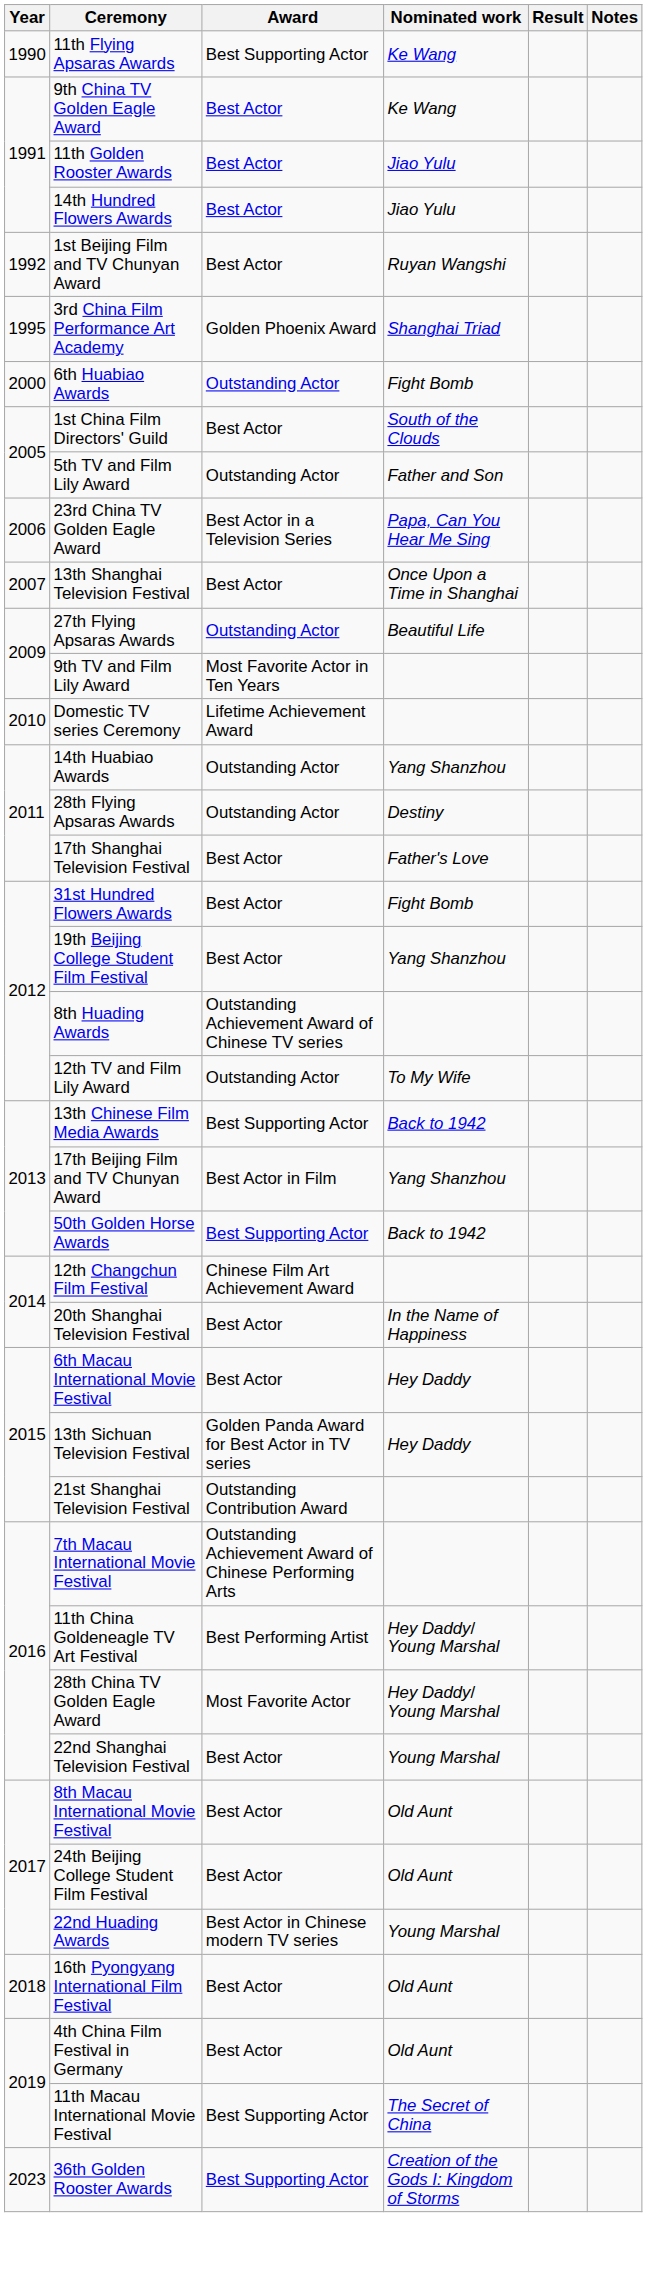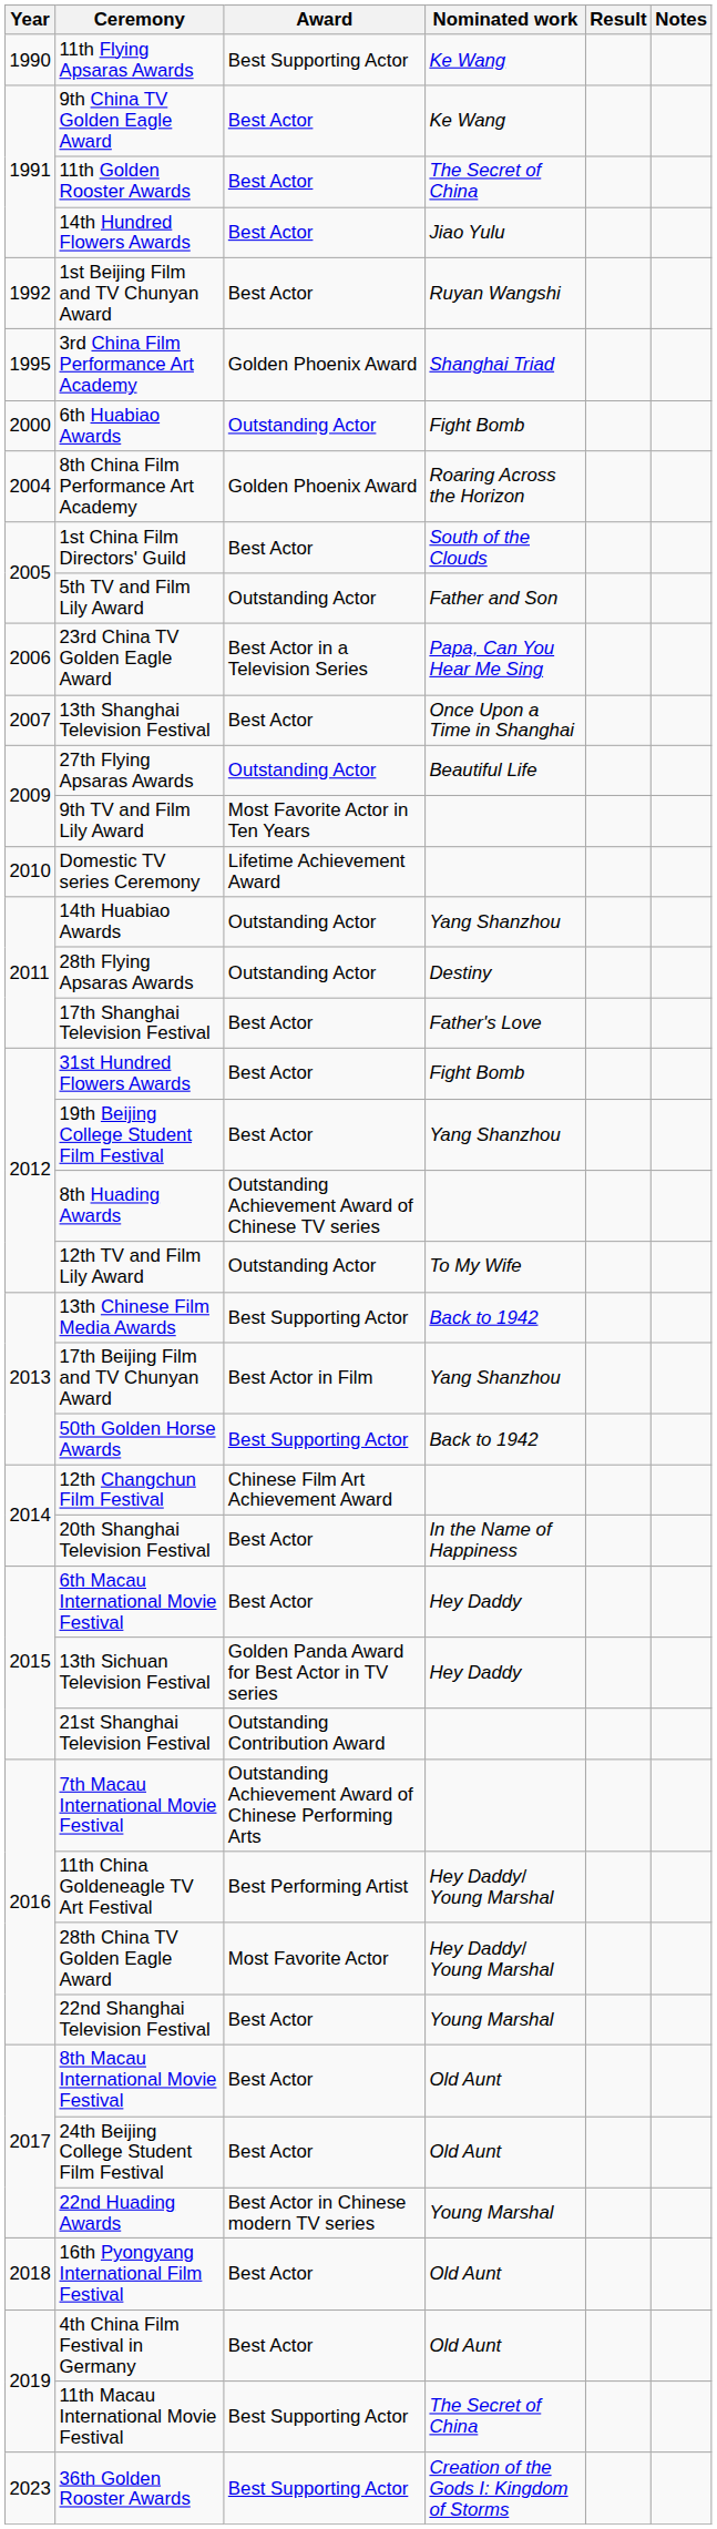 <table class="wikitable">
 <tr>
 <th>Year</th>
 <th>Ceremony</th>
 <th>Award</th>
 <th>Nominated work</th>
 <th>Result</th>
 <th>Notes</th>
 </tr>
 <tr>
 <td>1990</td>
 <td>11th <a href='#'>Flying Apsaras Awards</a></td>
 <td>Best Supporting Actor</td>
 <td><em><a href='#'>Ke Wang</a></em></td>
 <td></td>
 <td></td>
 </tr>
 <tr>
 <td rowspan="3">1991</td>
 <td>9th <a href='#'>China TV Golden Eagle Award</a></td>
 <td><a href='#'>Best Actor</a></td>
 <td><em>Ke Wang</em></td>
 <td></td>
 <td></td>
 </tr>
 <tr>
 <td>11th <a href='#'>Golden Rooster Awards</a></td>
 <td><a href='#'>Best Actor</a></td>
-<td><em><a href='#'>Jiao Yulu</a></em></td>
+<td><em><a href='#'>The Secret of China</a></em></td>
 <td></td>
 <td></td>
 </tr>
 <tr>
 <td>14th <a href='#'>Hundred Flowers Awards</a></td>
 <td><a href='#'>Best Actor</a></td>
 <td><em>Jiao Yulu</em></td>
 <td></td>
 <td></td>
 </tr>
 <tr>
 <td>1992</td>
 <td>1st Beijing Film and TV Chunyan Award</td>
 <td>Best Actor</td>
 <td><em>Ruyan Wangshi</em></td>
 <td></td>
 <td></td>
 </tr>
 <tr>
 <td>1995</td>
 <td>3rd <a href='#'>China Film Performance Art Academy</a></td>
 <td>Golden Phoenix Award</td>
 <td><em><a href='#'>Shanghai Triad</a></em></td>
 <td></td>
 <td></td>
 </tr>
 <tr>
 <td>2000</td>
 <td>6th <a href='#'>Huabiao Awards</a></td>
 <td><a href='#'>Outstanding Actor</a></td>
 <td><em>Fight Bomb</em></td>
+<td></td>
+<td></td>
+</tr>
+<tr>
+<td>2004</td>
+<td>8th China Film Performance Art Academy</td>
+<td>Golden Phoenix Award</td>
+<td><em>Roaring Across the Horizon</em></td>
 <td></td>
 <td></td>
 </tr>
 <tr>
 <td rowspan="2">2005</td>
 <td>1st China Film Directors' Guild</td>
 <td>Best Actor</td>
 <td><em><a href='#'>South of the Clouds</a></em></td>
 <td></td>
 <td></td>
 </tr>
 <tr>
 <td>5th TV and Film Lily Award</td>
 <td>Outstanding Actor</td>
 <td><em>Father and Son</em></td>
 <td></td>
 <td></td>
 </tr>
 <tr>
 <td>2006</td>
 <td>23rd China TV Golden Eagle Award</td>
 <td>Best Actor in a Television Series</td>
 <td><em><a href='#'>Papa, Can You Hear Me Sing</a></em></td>
 <td></td>
 <td></td>
 </tr>
 <tr>
 <td>2007</td>
 <td>13th Shanghai Television Festival</td>
 <td>Best Actor</td>
 <td><em>Once Upon a Time in Shanghai</em></td>
 <td></td>
 <td></td>
 </tr>
 <tr>
 <td rowspan="2">2009</td>
 <td>27th Flying Apsaras Awards</td>
 <td><a href='#'>Outstanding Actor</a></td>
 <td><em>Beautiful Life</em></td>
 <td></td>
 <td></td>
 </tr>
 <tr>
 <td>9th TV and Film Lily Award</td>
 <td>Most Favorite Actor in Ten Years</td>
 <td></td>
 <td></td>
 <td></td>
 </tr>
 <tr>
 <td>2010</td>
 <td>Domestic TV series Ceremony</td>
 <td>Lifetime Achievement Award</td>
 <td></td>
 <td></td>
 <td></td>
 </tr>
 <tr>
 <td rowspan="3">2011</td>
 <td>14th Huabiao Awards</td>
 <td>Outstanding Actor</td>
 <td><em>Yang Shanzhou</em></td>
 <td></td>
 <td></td>
 </tr>
 <tr>
 <td>28th Flying Apsaras Awards</td>
 <td>Outstanding Actor</td>
 <td><em>Destiny</em></td>
 <td></td>
 <td></td>
 </tr>
 <tr>
 <td>17th Shanghai Television Festival</td>
 <td>Best Actor</td>
 <td><em>Father's Love</em></td>
 <td></td>
 <td></td>
 </tr>
 <tr>
 <td rowspan="4">2012</td>
 <td><a href='#'>31st Hundred Flowers Awards</a></td>
 <td>Best Actor</td>
 <td><em>Fight Bomb</em></td>
 <td></td>
 <td></td>
 </tr>
 <tr>
 <td>19th <a href='#'>Beijing College Student Film Festival</a></td>
 <td>Best Actor</td>
 <td><em>Yang Shanzhou</em></td>
 <td></td>
 <td></td>
 </tr>
 <tr>
 <td>8th <a href='#'>Huading Awards</a></td>
 <td>Outstanding Achievement Award of Chinese TV series</td>
 <td></td>
 <td></td>
 <td></td>
 </tr>
 <tr>
 <td>12th TV and Film Lily Award</td>
 <td>Outstanding Actor</td>
 <td><em>To My Wife</em></td>
 <td></td>
 <td></td>
 </tr>
 <tr>
 <td rowspan="3">2013</td>
 <td>13th <a href='#'>Chinese Film Media Awards</a></td>
 <td>Best Supporting Actor</td>
 <td><em><a href='#'>Back to 1942</a></em></td>
 <td></td>
 <td></td>
 </tr>
 <tr>
 <td>17th Beijing Film and TV Chunyan Award</td>
 <td>Best Actor in Film</td>
 <td><em>Yang Shanzhou</em></td>
 <td></td>
 <td></td>
 </tr>
 <tr>
 <td><a href='#'>50th Golden Horse Awards</a></td>
 <td><a href='#'>Best Supporting Actor</a></td>
 <td><em>Back to 1942</em></td>
 <td></td>
 <td></td>
 </tr>
 <tr>
 <td rowspan="2">2014</td>
 <td>12th <a href='#'>Changchun Film Festival</a></td>
 <td>Chinese Film Art Achievement Award</td>
 <td></td>
 <td></td>
 <td></td>
 </tr>
 <tr>
 <td>20th Shanghai Television Festival</td>
 <td>Best Actor</td>
 <td><em>In the Name of Happiness</em></td>
 <td></td>
 <td></td>
 </tr>
 <tr>
 <td rowspan="3">2015</td>
 <td><a href='#'>6th Macau International Movie Festival</a></td>
 <td>Best Actor</td>
 <td><em>Hey Daddy</em></td>
 <td></td>
 <td></td>
 </tr>
 <tr>
 <td>13th Sichuan Television Festival</td>
 <td>Golden Panda Award for Best Actor in TV series</td>
 <td><em>Hey Daddy</em></td>
 <td></td>
 <td></td>
 </tr>
 <tr>
 <td>21st Shanghai Television Festival</td>
 <td>Outstanding Contribution Award</td>
 <td></td>
 <td></td>
 <td></td>
 </tr>
 <tr>
 <td rowspan="4">2016</td>
 <td><a href='#'>7th Macau International Movie Festival</a></td>
 <td>Outstanding Achievement Award of Chinese Performing Arts</td>
 <td></td>
 <td></td>
 <td></td>
 </tr>
 <tr>
 <td>11th China Goldeneagle TV Art Festival</td>
 <td>Best Performing Artist</td>
 <td><em>Hey Daddy</em>/ <em>Young Marshal</em></td>
 <td></td>
 <td></td>
 </tr>
 <tr>
 <td>28th China TV Golden Eagle Award</td>
 <td>Most Favorite Actor</td>
 <td><em>Hey Daddy</em>/ <em>Young Marshal</em></td>
 <td></td>
 <td></td>
 </tr>
 <tr>
 <td>22nd Shanghai Television Festival</td>
 <td>Best Actor</td>
 <td><em>Young Marshal</em></td>
 <td></td>
 <td></td>
 </tr>
 <tr>
 <td rowspan="3">2017</td>
 <td><a href='#'>8th Macau International Movie Festival</a></td>
 <td>Best Actor</td>
 <td><em>Old Aunt</em></td>
 <td></td>
 <td></td>
 </tr>
 <tr>
 <td>24th Beijing College Student Film Festival</td>
 <td>Best Actor</td>
 <td><em>Old Aunt</em></td>
 <td></td>
 <td></td>
 </tr>
 <tr>
 <td><a href='#'>22nd Huading Awards</a></td>
 <td>Best Actor in Chinese modern TV series</td>
 <td><em>Young Marshal</em></td>
 <td></td>
 <td></td>
 </tr>
 <tr>
 <td>2018</td>
 <td>16th <a href='#'>Pyongyang International Film Festival</a></td>
 <td>Best Actor</td>
 <td><em>Old Aunt</em></td>
 <td></td>
 <td></td>
 </tr>
 <tr>
 <td rowspan="2">2019</td>
 <td>4th China Film Festival in Germany</td>
 <td>Best Actor</td>
 <td><em>Old Aunt</em></td>
 <td></td>
 <td></td>
 </tr>
 <tr>
 <td>11th Macau International Movie Festival</td>
 <td>Best Supporting Actor</td>
 <td><em><a href='#'>The Secret of China</a></em></td>
 <td></td>
 <td></td>
 </tr>
 <tr>
 <td>2023</td>
 <td><a href='#'>36th Golden Rooster Awards</a></td>
 <td><a href='#'>Best Supporting Actor</a></td>
 <td><em><a href='#'>Creation of the Gods I: Kingdom of Storms</a></em></td>
 <td></td>
 <td></td>
 </tr>
 </table>
